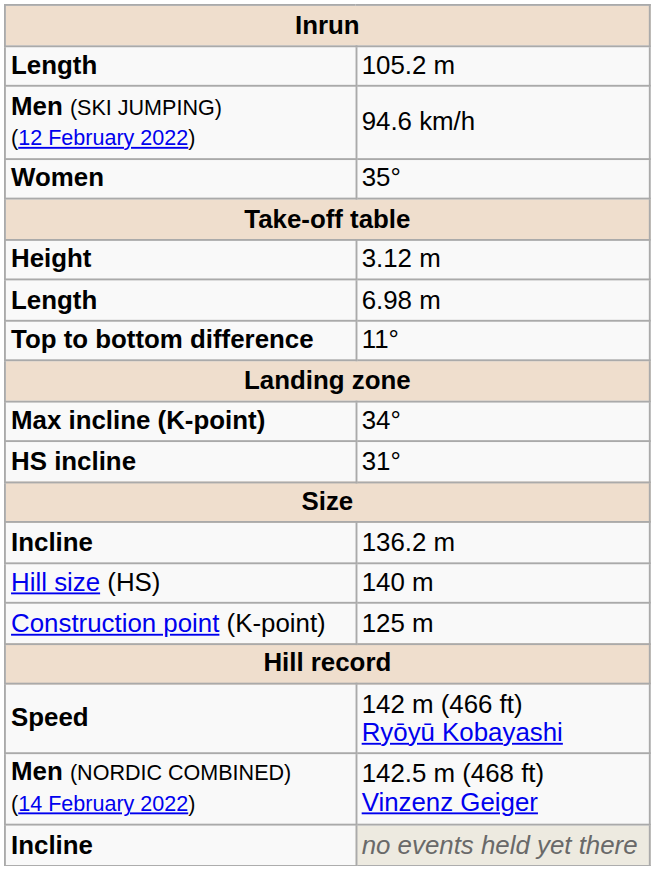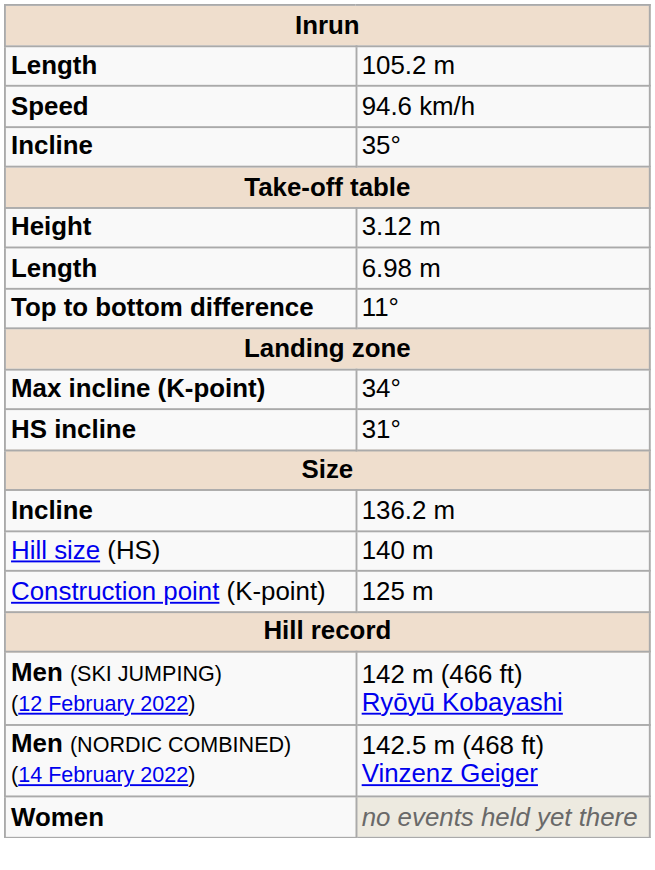 <table class="wikitable" style="background:#black; font-size:86%; line-height:15px; border:0; border-collapse:collapse">
 <tr style="background:#black; text-align:center;">
 <td align="center" bgcolor="#EFDECD" colspan="2"><strong>Inrun</strong></td>
 </tr>
 <tr>
 <td width=140px><strong>Length</strong></td>
 <td width=150px>105.2 m</td>
 </tr>
 <tr>
-<td width=140px><strong>Men</strong> <small>(SKI JUMPING)</small><br><small>(<a href='#'>12 February 2022</a>)</small></td>
+<td width=140px><strong>Speed</strong></td>
 <td width=150px>94.6 km/h</td>
 </tr>
 <tr>
-<td width=140px><strong>Women</strong></td>
+<td width=140px><strong>Incline</strong></td>
 <td width=150px>35°</td>
 </tr>
 <tr>
 <td align="center" bgcolor="#EFDECD" colspan="2"><strong>Take-off table</strong></td>
 </tr>
 <tr>
 <td width=140px><strong>Height</strong></td>
 <td width=150px>3.12 m</td>
 </tr>
 <tr>
 <td width=140px><strong>Length</strong></td>
 <td width=150px>6.98 m</td>
 </tr>
 <tr>
 <td width=140px><strong>Top to bottom difference</strong></td>
 <td width=150px>11°</td>
 </tr>
 <tr>
 <td align="center" bgcolor="#EFDECD" colspan="2"><strong>Landing zone</strong></td>
 </tr>
 <tr>
 <td width=140px><strong>Max incline (K-point)</strong></td>
 <td width=150px>34°</td>
 </tr>
 <tr>
 <td width=140px><strong>HS incline</strong></td>
 <td width=150px>31°</td>
 </tr>
 <tr>
 <td align="center" bgcolor="#EFDECD" colspan="2"><strong>Size</strong></td>
 </tr>
 <tr>
 <td width=140px><strong>Incline</strong></td>
 <td width=150px>136.2 m</td>
 </tr>
 <tr>
 <td width=140px><a href='#'>Hill size</a> (HS)</td>
 <td width=150px>140 m</td>
 </tr>
 <tr>
 <td width=180px><a href='#'>Construction point</a> (K-point)</td>
 <td width=150px>125 m</td>
 </tr>
 <tr>
 <td align="center" bgcolor="#EFDECD" colspan="2"><strong>Hill record</strong></td>
 </tr>
 <tr>
-<td width=140px><strong>Speed</strong></td>
+<td width=140px><strong>Men</strong> <small>(SKI JUMPING)</small><br><small>(<a href='#'>12 February 2022</a>)</small></td>
 <td width=150px>142 m (466 ft)<br> <a href='#'>Ryōyū Kobayashi</a></td>
 </tr>
 <tr>
 <td width=140px><strong>Men</strong> <small>(NORDIC COMBINED)</small><br><small>(<a href='#'>14 February 2022</a>)</small></td>
 <td width=150px>142.5 m (468 ft)<br> <a href='#'>Vinzenz Geiger</a></td>
 </tr>
 <tr>
-<td width=140px><strong>Incline</strong></td>
+<td width=140px><strong>Women</strong></td>
 <td align=left colspan=5 bgcolor="EDEAE0" style=color:#696969><em>no events held yet there</em></td>
 </tr>
 </table>
